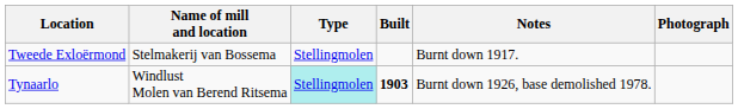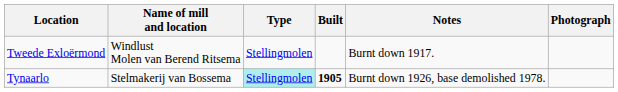 <table class="wikitable">
 <tr>
 <th>Location</th>
 <th>Name of mill<br>and location</th>
 <th>Type</th>
 <th>Built</th>
 <th>Notes</th>
 <th>Photograph</th>
 </tr>
 <tr>
 <td><a href='#'>Tweede Exloërmond</a></td>
-<td>Stelmakerij van Bossema<br></td>
+<td>Windlust<br>Molen van Berend Ritsema<br></td>
 <td><a href='#'>Stellingmolen</a></td>
 <td></td>
 <td>Burnt down 1917.</td>
 <td></td>
 </tr>
 <tr>
 <td><a href='#'>Tynaarlo</a></td>
-<td>Windlust<br>Molen van Berend Ritsema<br></td>
+<td>Stelmakerij van Bossema<br></td>
 <td style="background: paleturquoise;"><a href='#'>Stellingmolen</a></td>
-<td><strong>1903</strong></td>
+<td><strong>1905</strong></td>
 <td>Burnt down 1926, base demolished 1978.</td>
 <td></td>
 </tr>
 </table>
